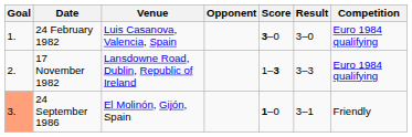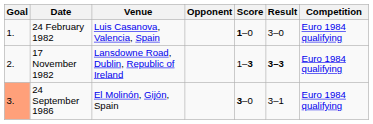 <table class="wikitable" style="font-size:100%">
 <tr>
 <th>Goal</th>
 <th>Date</th>
 <th>Venue</th>
 <th>Opponent</th>
 <th>Score</th>
 <th>Result</th>
 <th>Competition</th>
 </tr>
 <tr>
 <td>1.</td>
 <td>24 February 1982</td>
 <td><a href='#'>Luis Casanova</a>, <a href='#'>Valencia</a>, <a href='#'>Spain</a></td>
 <td></td>
-<td><strong>3</strong>–0</td>
+<td><strong>1</strong>–0</td>
 <td>3–0</td>
 <td><a href='#'>Euro 1984 qualifying</a></td>
 </tr>
 <tr>
 <td>2.</td>
 <td>17 November 1982</td>
 <td><a href='#'>Lansdowne Road</a>, <a href='#'>Dublin</a>, <a href='#'>Republic of Ireland</a></td>
 <td></td>
 <td>1–<strong>3</strong></td>
-<td>3–3</td>
+<td><strong>3–3</strong></td>
 <td><a href='#'>Euro 1984 qualifying</a></td>
 </tr>
 <tr>
 <td style="background: lightsalmon;">3.</td>
 <td>24 September 1986</td>
 <td><a href='#'>El Molinón</a>, <a href='#'>Gijón</a>, Spain</td>
 <td></td>
-<td><strong>1</strong>–0</td>
+<td><strong>3</strong>–0</td>
 <td>3–1</td>
-<td>Friendly</td>
+<td><a href='#'>Euro 1984 qualifying</a></td>
 </tr>
 </table>
